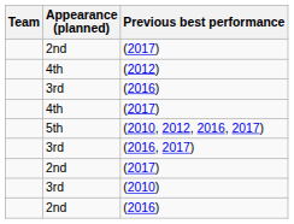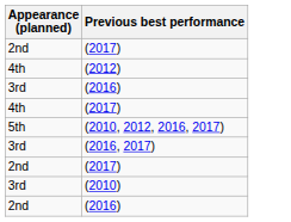 <table class="wikitable sortable">
 <tr>
-<th>Team</th>
 <th data-sort-type="number">Appearance<br>(planned)</th>
 <th>Previous best performance</th>
 </tr>
 <tr>
-<td></td>
 <td>2nd</td>
 <td> (<a href='#'>2017</a>)</td>
 </tr>
 <tr>
-<td></td>
 <td>4th</td>
 <td> (<a href='#'>2012</a>)</td>
 </tr>
 <tr>
-<td></td>
 <td>3rd</td>
 <td> (<a href='#'>2016</a>)</td>
 </tr>
 <tr>
-<td></td>
 <td>4th</td>
 <td> (<a href='#'>2017</a>)</td>
 </tr>
 <tr>
-<td></td>
 <td>5th</td>
 <td> (<a href='#'>2010</a>, <a href='#'>2012</a>, <a href='#'>2016</a>, <a href='#'>2017</a>)</td>
 </tr>
 <tr>
-<td></td>
 <td>3rd</td>
 <td> (<a href='#'>2016</a>, <a href='#'>2017</a>)</td>
 </tr>
 <tr>
-<td></td>
 <td>2nd</td>
 <td> (<a href='#'>2017</a>)</td>
 </tr>
 <tr>
-<td></td>
 <td>3rd</td>
 <td> (<a href='#'>2010</a>)</td>
 </tr>
 <tr>
-<td></td>
 <td>2nd</td>
 <td> (<a href='#'>2016</a>)</td>
 </tr>
 </table>
